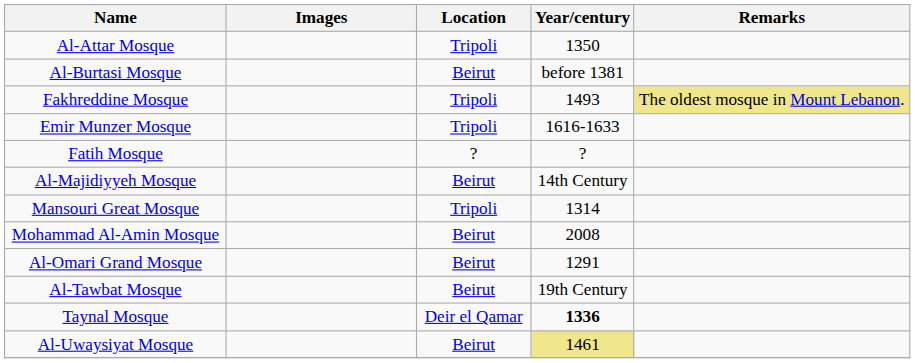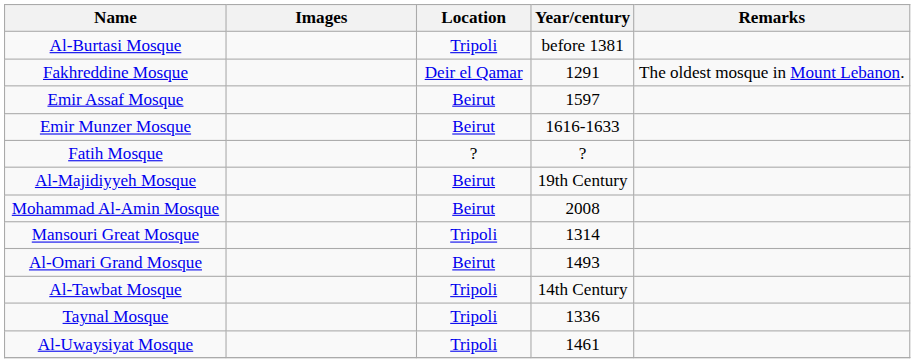 <table class="wikitable sortable" style="text-align:center">
 <tr>
 <th align=left width=200px>Name</th>
 <th align=center width=170px class=unsortable>Images</th>
 <th align=left width=100px>Location</th>
 <th align=left width=050px>Year/century</th>
 <th align=left width=250px class=unsortable>Remarks</th>
 </tr>
 <tr>
-<td><a href='#'>Al-Attar Mosque</a></td>
+<td><a href='#'>Al-Burtasi Mosque</a></td>
 <td></td>
 <td><a href='#'>Tripoli</a></td>
-<td>1350</td>
-<td></td>
-</tr>
-<tr>
-<td><a href='#'>Al-Burtasi Mosque</a></td>
-<td></td>
-<td><a href='#'>Beirut</a></td>
 <td>before 1381</td>
 <td></td>
 </tr>
 <tr>
 <td><a href='#'>Fakhreddine Mosque</a></td>
 <td></td>
-<td><a href='#'>Tripoli</a></td>
-<td>1493</td>
-<td style="background: khaki;">The oldest mosque in <a href='#'>Mount Lebanon</a>.</td>
+<td><a href='#'>Deir el Qamar</a></td>
+<td>1291</td>
+<td>The oldest mosque in <a href='#'>Mount Lebanon</a>.</td>
+</tr>
+<tr>
+<td><a href='#'>Emir Assaf Mosque</a></td>
+<td></td>
+<td><a href='#'>Beirut</a></td>
+<td>1597</td>
+<td></td>
 </tr>
 <tr>
 <td><a href='#'>Emir Munzer Mosque</a></td>
 <td></td>
-<td><a href='#'>Tripoli</a></td>
+<td><a href='#'>Beirut</a></td>
 <td>1616-1633</td>
 <td></td>
 </tr>
 <tr>
 <td><a href='#'>Fatih Mosque</a></td>
 <td></td>
 <td>?</td>
 <td>?</td>
 <td></td>
 </tr>
 <tr>
 <td><a href='#'>Al-Majidiyyeh Mosque</a></td>
 <td></td>
 <td><a href='#'>Beirut</a></td>
-<td>14th Century</td>
+<td>19th Century</td>
+<td></td>
+</tr>
+<tr>
+<td><a href='#'>Mohammad Al-Amin Mosque</a></td>
+<td></td>
+<td><a href='#'>Beirut</a></td>
+<td>2008</td>
 <td></td>
 </tr>
 <tr>
 <td><a href='#'>Mansouri Great Mosque</a></td>
 <td></td>
 <td><a href='#'>Tripoli</a></td>
 <td>1314</td>
 <td></td>
 </tr>
 <tr>
-<td><a href='#'>Mohammad Al-Amin Mosque</a></td>
-<td></td>
-<td><a href='#'>Beirut</a></td>
-<td>2008</td>
-<td></td>
-</tr>
-<tr>
 <td><a href='#'>Al-Omari Grand Mosque</a></td>
 <td></td>
 <td><a href='#'>Beirut</a></td>
-<td>1291</td>
+<td>1493</td>
 <td></td>
 </tr>
 <tr>
 <td><a href='#'>Al-Tawbat Mosque</a></td>
 <td></td>
-<td><a href='#'>Beirut</a></td>
-<td>19th Century</td>
+<td><a href='#'>Tripoli</a></td>
+<td>14th Century</td>
 <td></td>
 </tr>
 <tr>
 <td><a href='#'>Taynal Mosque</a></td>
 <td></td>
-<td><a href='#'>Deir el Qamar</a></td>
-<td><strong>1336</strong></td>
+<td><a href='#'>Tripoli</a></td>
+<td>1336</td>
 <td></td>
 </tr>
 <tr>
 <td><a href='#'>Al-Uwaysiyat Mosque</a></td>
 <td></td>
-<td><a href='#'>Beirut</a></td>
-<td style="background: khaki;">1461</td>
+<td><a href='#'>Tripoli</a></td>
+<td>1461</td>
 <td></td>
 </tr>
 <tr>
 </tr>
 </table>
